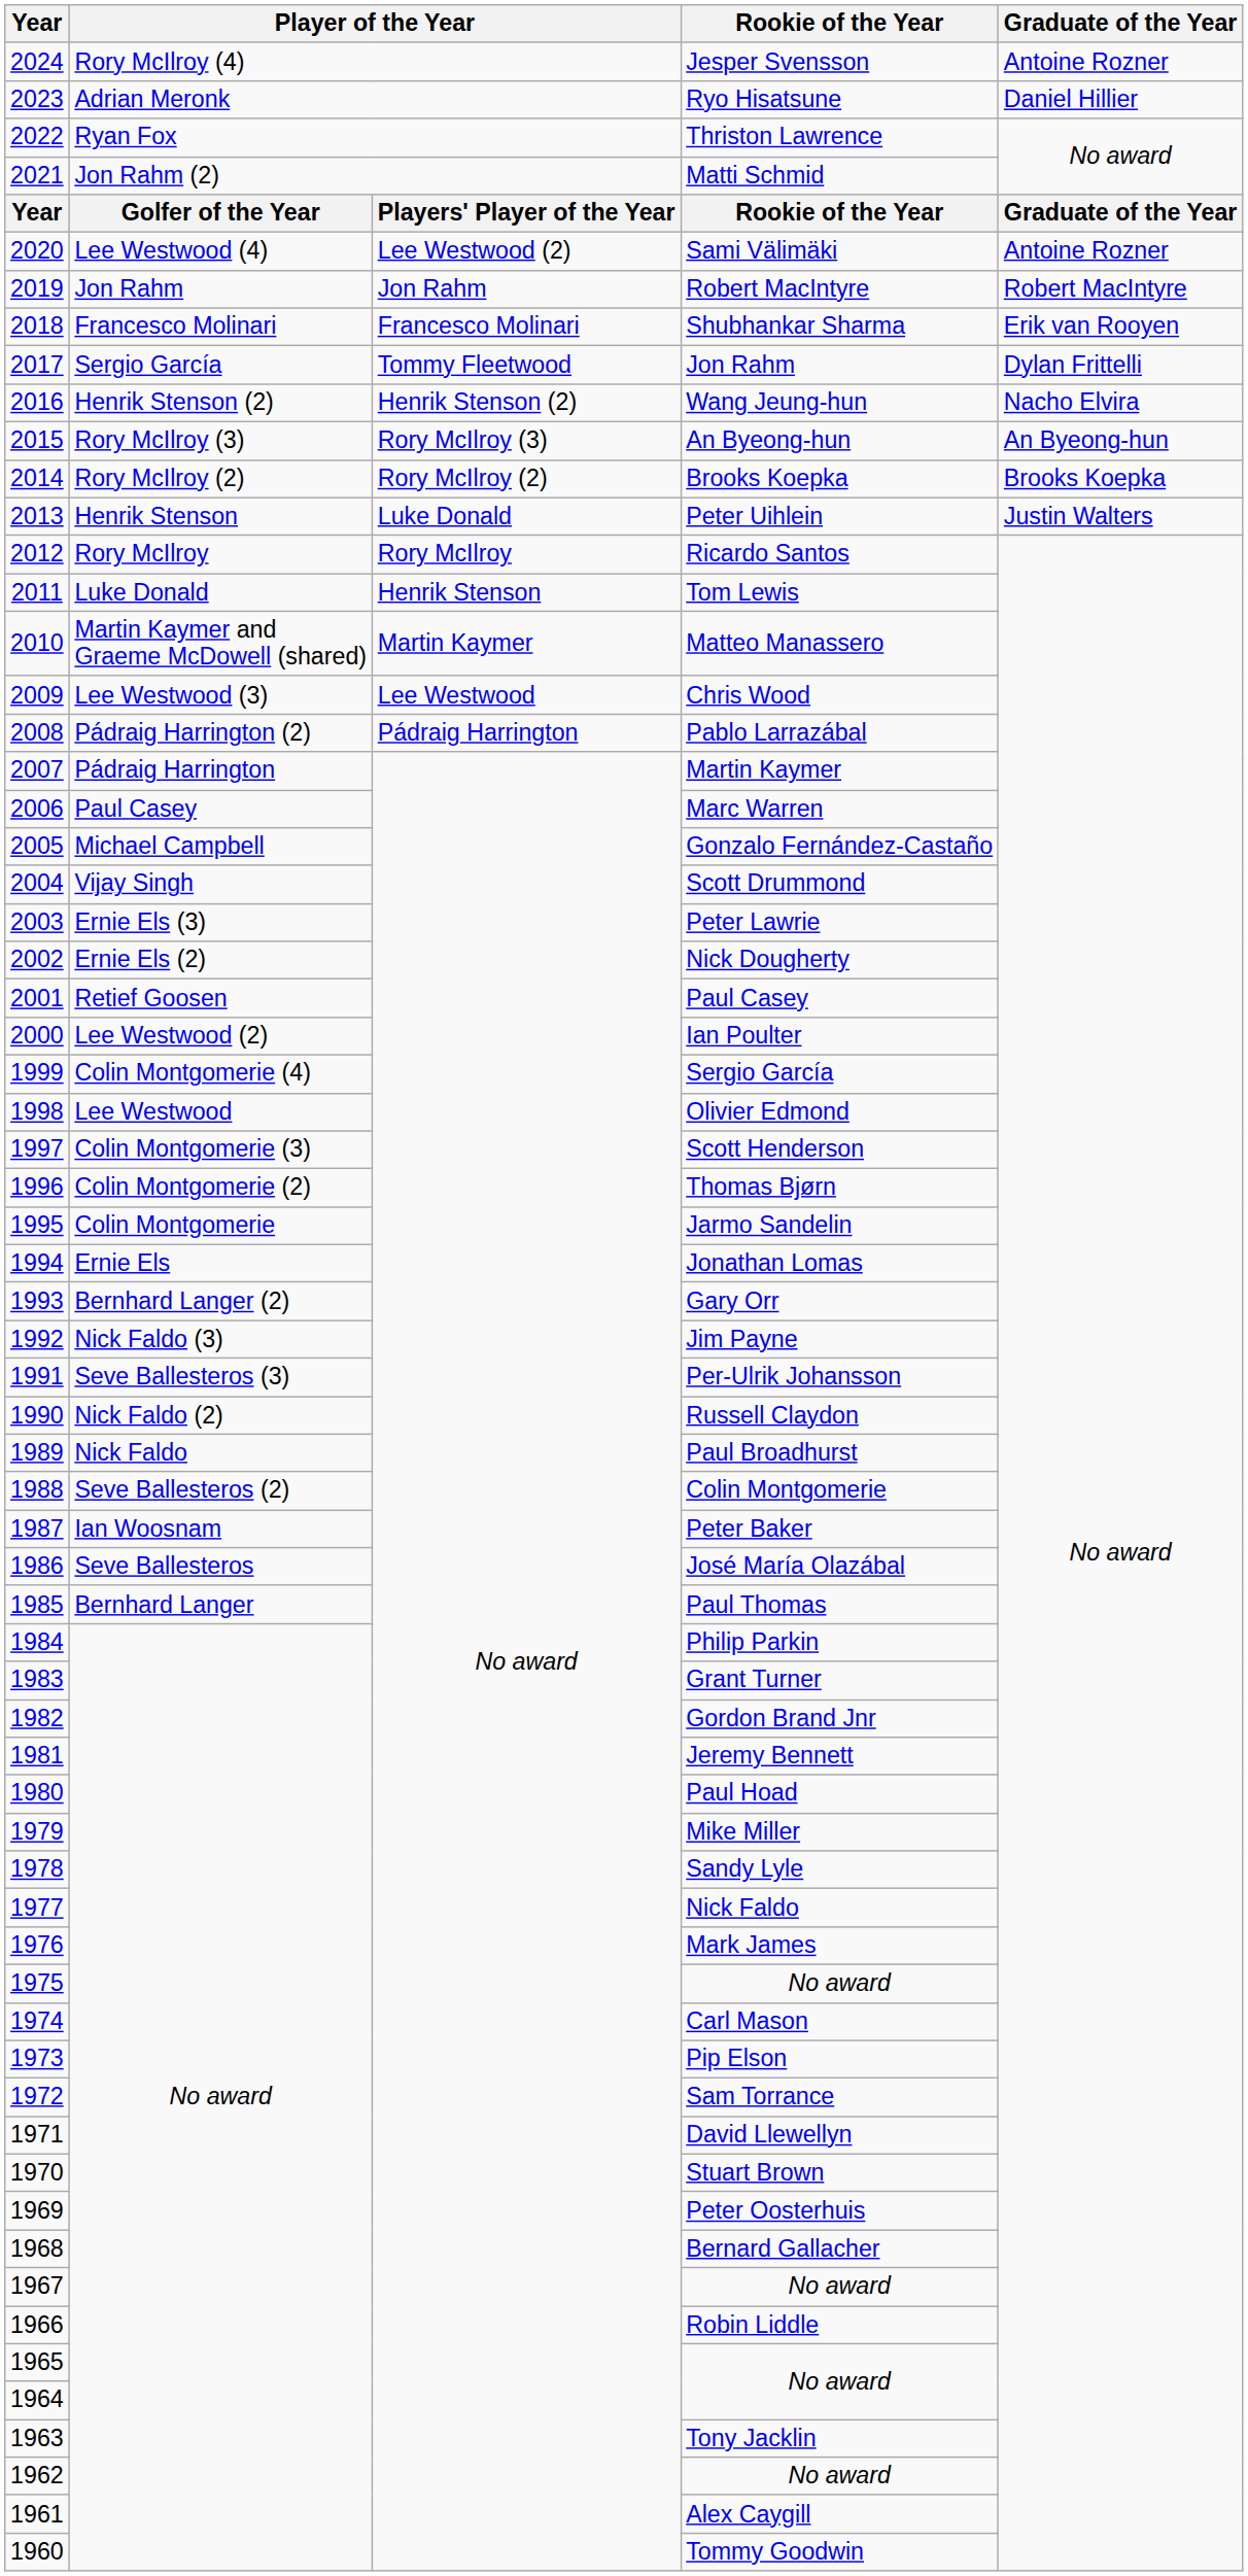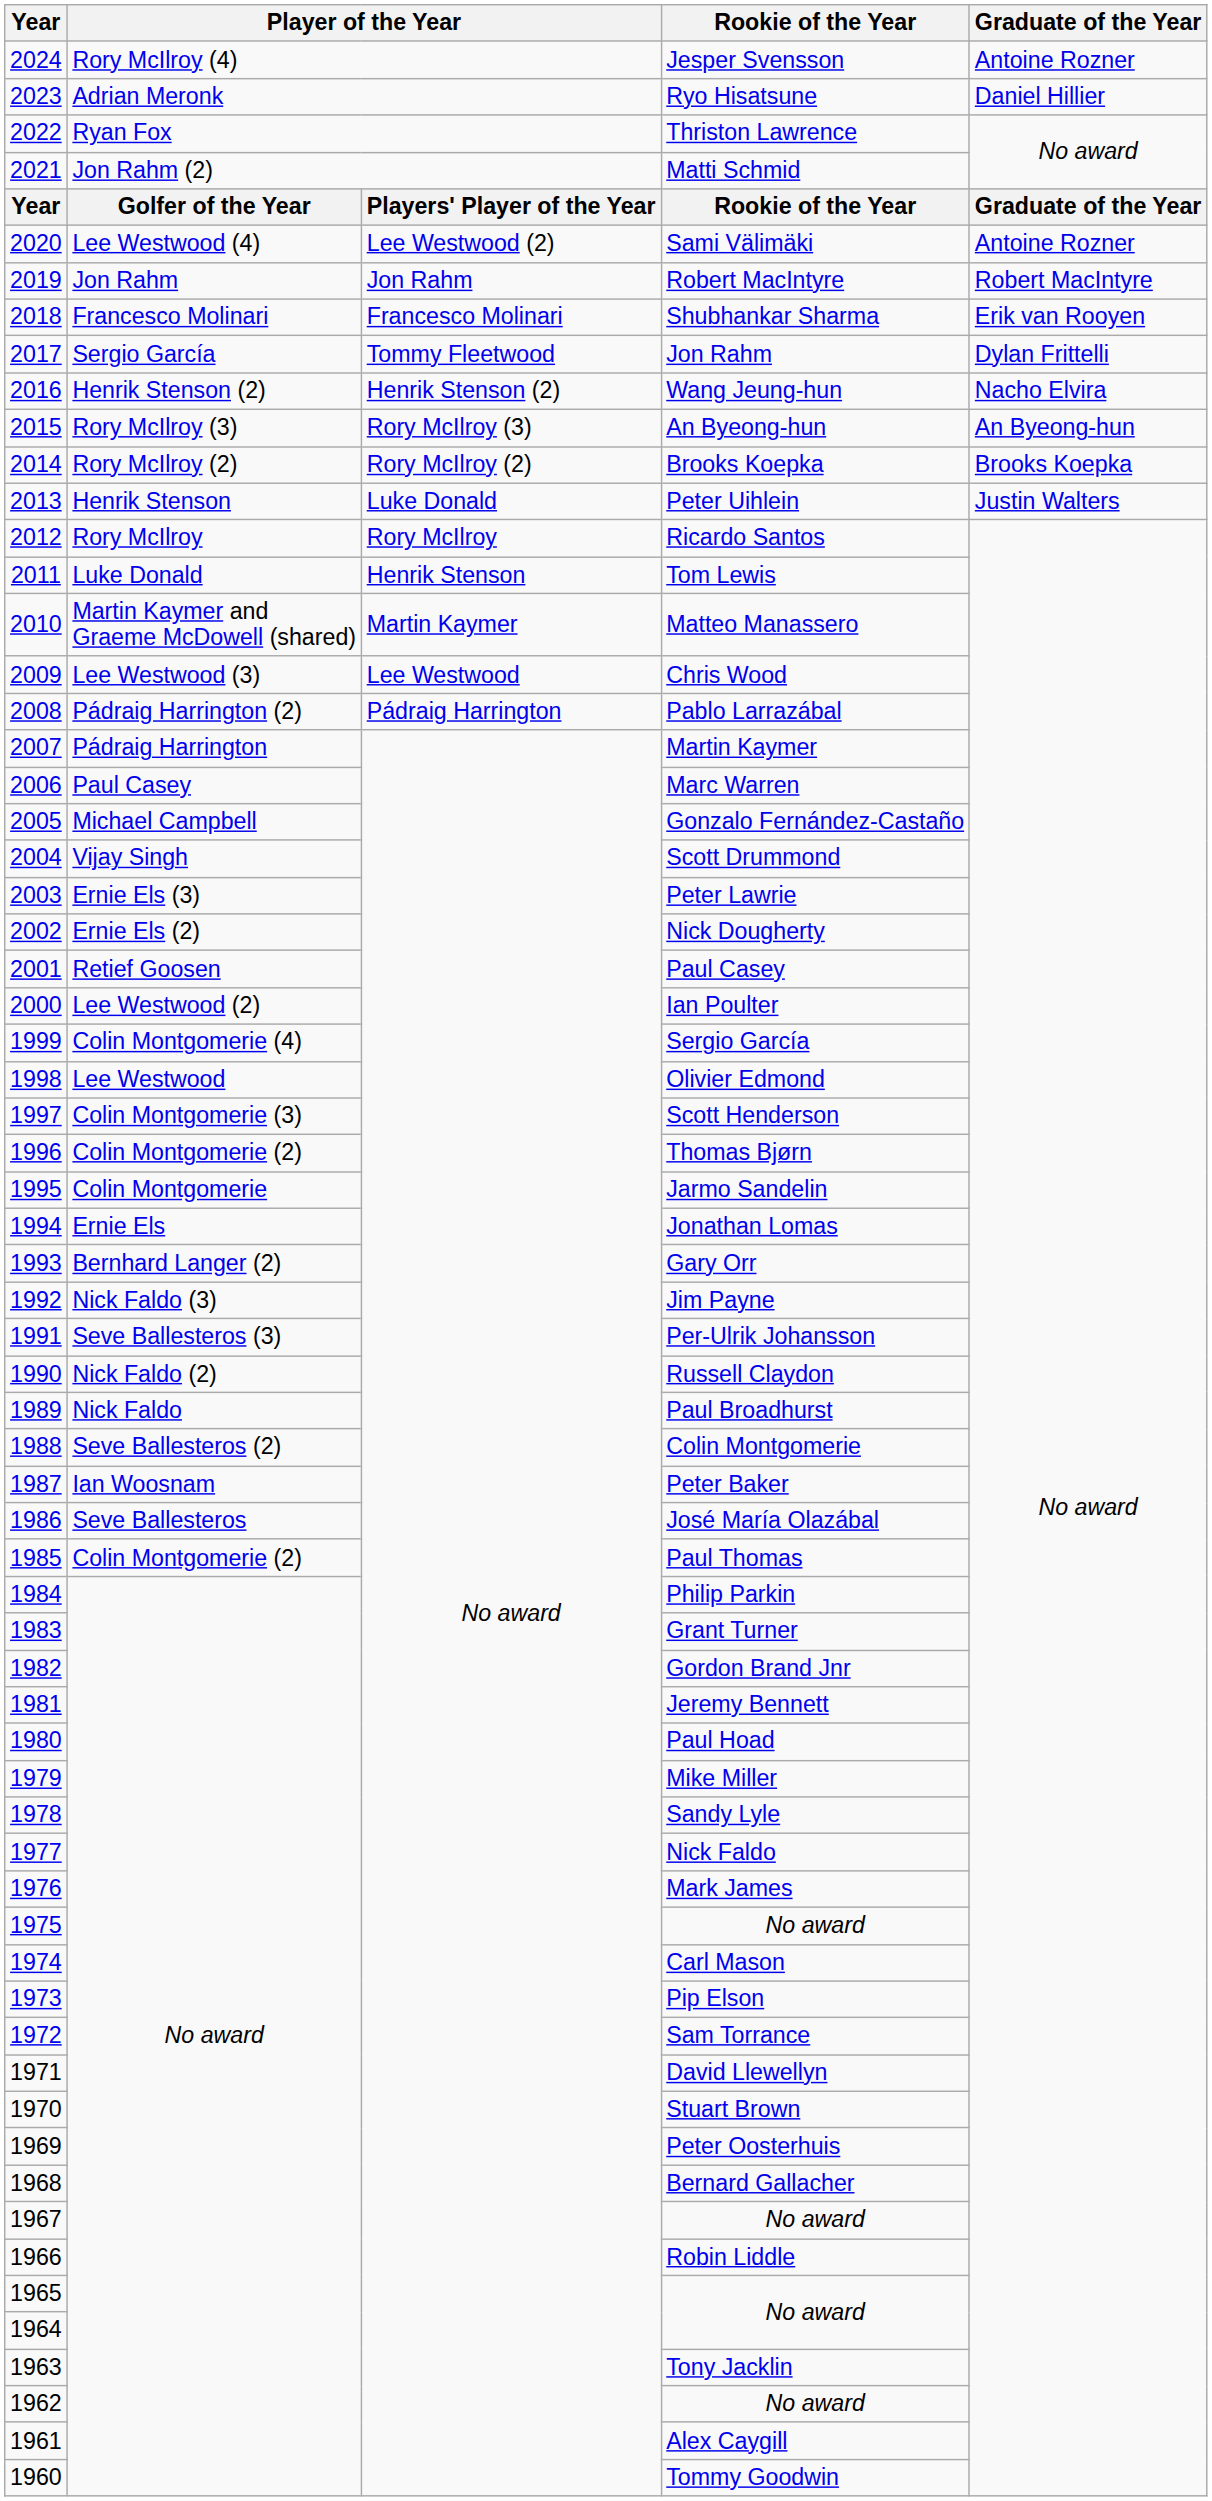 <table class="wikitable">
 <tr>
 <th>Year</th>
 <th colspan=2>Player of the Year</th>
 <th>Rookie of the Year</th>
 <th>Graduate of the Year</th>
 </tr>
 <tr>
 <td align=center><a href='#'>2024</a></td>
 <td colspan=2> <a href='#'>Rory McIlroy</a> (4)</td>
 <td> <a href='#'>Jesper Svensson</a></td>
 <td> <a href='#'>Antoine Rozner</a></td>
 </tr>
 <tr>
 <td align=center><a href='#'>2023</a></td>
 <td colspan=2> <a href='#'>Adrian Meronk</a></td>
 <td> <a href='#'>Ryo Hisatsune</a></td>
 <td> <a href='#'>Daniel Hillier</a></td>
 </tr>
 <tr>
 <td align=center><a href='#'>2022</a></td>
 <td colspan=2> <a href='#'>Ryan Fox</a></td>
 <td> <a href='#'>Thriston Lawrence</a></td>
 <td rowspan=2 align=center><em>No award</em></td>
 </tr>
 <tr>
 <td align=center><a href='#'>2021</a></td>
 <td colspan=2> <a href='#'>Jon Rahm</a> (2)</td>
 <td> <a href='#'>Matti Schmid</a></td>
 </tr>
 <tr>
 <th>Year</th>
 <th>Golfer of the Year</th>
 <th>Players' Player of the Year</th>
 <th>Rookie of the Year</th>
 <th>Graduate of the Year</th>
 </tr>
 <tr>
 <td align=center><a href='#'>2020</a></td>
 <td> <a href='#'>Lee Westwood</a> (4)</td>
 <td> <a href='#'>Lee Westwood</a> (2)</td>
 <td> <a href='#'>Sami Välimäki</a></td>
 <td> <a href='#'>Antoine Rozner</a></td>
 </tr>
 <tr>
 <td align=center><a href='#'>2019</a></td>
 <td> <a href='#'>Jon Rahm</a></td>
 <td> <a href='#'>Jon Rahm</a></td>
 <td> <a href='#'>Robert MacIntyre</a></td>
 <td> <a href='#'>Robert MacIntyre</a></td>
 </tr>
 <tr>
 <td align=center><a href='#'>2018</a></td>
 <td> <a href='#'>Francesco Molinari</a></td>
 <td> <a href='#'>Francesco Molinari</a></td>
 <td> <a href='#'>Shubhankar Sharma</a></td>
 <td> <a href='#'>Erik van Rooyen</a></td>
 </tr>
 <tr>
 <td align=center><a href='#'>2017</a></td>
 <td> <a href='#'>Sergio García</a></td>
 <td> <a href='#'>Tommy Fleetwood</a></td>
 <td> <a href='#'>Jon Rahm</a></td>
 <td> <a href='#'>Dylan Frittelli</a></td>
 </tr>
 <tr>
 <td align=center><a href='#'>2016</a></td>
 <td> <a href='#'>Henrik Stenson</a> (2)</td>
 <td> <a href='#'>Henrik Stenson</a> (2)</td>
 <td> <a href='#'>Wang Jeung-hun</a></td>
 <td> <a href='#'>Nacho Elvira</a></td>
 </tr>
 <tr>
 <td align=center><a href='#'>2015</a></td>
 <td> <a href='#'>Rory McIlroy</a> (3)</td>
 <td> <a href='#'>Rory McIlroy</a> (3)</td>
 <td> <a href='#'>An Byeong-hun</a></td>
 <td> <a href='#'>An Byeong-hun</a></td>
 </tr>
 <tr>
 <td align=center><a href='#'>2014</a></td>
 <td> <a href='#'>Rory McIlroy</a> (2)</td>
 <td> <a href='#'>Rory McIlroy</a> (2)</td>
 <td> <a href='#'>Brooks Koepka</a></td>
 <td> <a href='#'>Brooks Koepka</a></td>
 </tr>
 <tr>
 <td align=center><a href='#'>2013</a></td>
 <td> <a href='#'>Henrik Stenson</a></td>
 <td> <a href='#'>Luke Donald</a></td>
 <td> <a href='#'>Peter Uihlein</a></td>
 <td> <a href='#'>Justin Walters</a></td>
 </tr>
 <tr>
 <td align=center><a href='#'>2012</a></td>
 <td> <a href='#'>Rory McIlroy</a></td>
 <td> <a href='#'>Rory McIlroy</a></td>
 <td> <a href='#'>Ricardo Santos</a></td>
 <td rowspan=53 align=center><em>No award</em></td>
 </tr>
 <tr>
 <td align=center><a href='#'>2011</a></td>
 <td> <a href='#'>Luke Donald</a></td>
 <td> <a href='#'>Henrik Stenson</a></td>
 <td> <a href='#'>Tom Lewis</a></td>
 </tr>
 <tr>
 <td align=center><a href='#'>2010</a></td>
 <td> <a href='#'>Martin Kaymer</a> and<br> <a href='#'>Graeme McDowell</a> (shared)</td>
 <td> <a href='#'>Martin Kaymer</a></td>
 <td> <a href='#'>Matteo Manassero</a></td>
 </tr>
 <tr>
 <td align=center><a href='#'>2009</a></td>
 <td> <a href='#'>Lee Westwood</a> (3)</td>
 <td> <a href='#'>Lee Westwood</a></td>
 <td> <a href='#'>Chris Wood</a></td>
 </tr>
 <tr>
 <td align=center><a href='#'>2008</a></td>
 <td> <a href='#'>Pádraig Harrington</a> (2)</td>
 <td> <a href='#'>Pádraig Harrington</a></td>
 <td> <a href='#'>Pablo Larrazábal</a></td>
 </tr>
 <tr>
 <td align=center><a href='#'>2007</a></td>
 <td> <a href='#'>Pádraig Harrington</a></td>
 <td rowspan=48 align=center><em>No award</em></td>
 <td> <a href='#'>Martin Kaymer</a></td>
 </tr>
 <tr>
 <td align=center><a href='#'>2006</a></td>
 <td> <a href='#'>Paul Casey</a></td>
 <td> <a href='#'>Marc Warren</a></td>
 </tr>
 <tr>
 <td align=center><a href='#'>2005</a></td>
 <td> <a href='#'>Michael Campbell</a></td>
 <td> <a href='#'>Gonzalo Fernández-Castaño</a></td>
 </tr>
 <tr>
 <td align=center><a href='#'>2004</a></td>
 <td> <a href='#'>Vijay Singh</a></td>
 <td> <a href='#'>Scott Drummond</a></td>
 </tr>
 <tr>
 <td align=center><a href='#'>2003</a></td>
 <td> <a href='#'>Ernie Els</a> (3)</td>
 <td> <a href='#'>Peter Lawrie</a></td>
 </tr>
 <tr>
 <td align=center><a href='#'>2002</a></td>
 <td> <a href='#'>Ernie Els</a> (2)</td>
 <td> <a href='#'>Nick Dougherty</a></td>
 </tr>
 <tr>
 <td align=center><a href='#'>2001</a></td>
 <td> <a href='#'>Retief Goosen</a></td>
 <td> <a href='#'>Paul Casey</a></td>
 </tr>
 <tr>
 <td align=center><a href='#'>2000</a></td>
 <td> <a href='#'>Lee Westwood</a> (2)</td>
 <td> <a href='#'>Ian Poulter</a></td>
 </tr>
 <tr>
 <td align=center><a href='#'>1999</a></td>
 <td> <a href='#'>Colin Montgomerie</a> (4)</td>
 <td> <a href='#'>Sergio García</a></td>
 </tr>
 <tr>
 <td align=center><a href='#'>1998</a></td>
 <td> <a href='#'>Lee Westwood</a></td>
 <td> <a href='#'>Olivier Edmond</a></td>
 </tr>
 <tr>
 <td align=center><a href='#'>1997</a></td>
 <td> <a href='#'>Colin Montgomerie</a> (3)</td>
 <td> <a href='#'>Scott Henderson</a></td>
 </tr>
 <tr>
 <td align=center><a href='#'>1996</a></td>
 <td> <a href='#'>Colin Montgomerie</a> (2)</td>
 <td> <a href='#'>Thomas Bjørn</a></td>
 </tr>
 <tr>
 <td align=center><a href='#'>1995</a></td>
 <td> <a href='#'>Colin Montgomerie</a></td>
 <td> <a href='#'>Jarmo Sandelin</a></td>
 </tr>
 <tr>
 <td align=center><a href='#'>1994</a></td>
 <td> <a href='#'>Ernie Els</a></td>
 <td> <a href='#'>Jonathan Lomas</a></td>
 </tr>
 <tr>
 <td align=center><a href='#'>1993</a></td>
 <td> <a href='#'>Bernhard Langer</a> (2)</td>
 <td> <a href='#'>Gary Orr</a></td>
 </tr>
 <tr>
 <td align=center><a href='#'>1992</a></td>
 <td> <a href='#'>Nick Faldo</a> (3)</td>
 <td> <a href='#'>Jim Payne</a></td>
 </tr>
 <tr>
 <td align=center><a href='#'>1991</a></td>
 <td> <a href='#'>Seve Ballesteros</a> (3)</td>
 <td> <a href='#'>Per-Ulrik Johansson</a></td>
 </tr>
 <tr>
 <td align=center><a href='#'>1990</a></td>
 <td> <a href='#'>Nick Faldo</a> (2)</td>
 <td> <a href='#'>Russell Claydon</a></td>
 </tr>
 <tr>
 <td align=center><a href='#'>1989</a></td>
 <td> <a href='#'>Nick Faldo</a></td>
 <td> <a href='#'>Paul Broadhurst</a></td>
 </tr>
 <tr>
 <td align=center><a href='#'>1988</a></td>
 <td> <a href='#'>Seve Ballesteros</a> (2)</td>
 <td> <a href='#'>Colin Montgomerie</a></td>
 </tr>
 <tr>
 <td align=center><a href='#'>1987</a></td>
 <td> <a href='#'>Ian Woosnam</a></td>
 <td> <a href='#'>Peter Baker</a></td>
 </tr>
 <tr>
 <td align=center><a href='#'>1986</a></td>
 <td> <a href='#'>Seve Ballesteros</a></td>
 <td> <a href='#'>José María Olazábal</a></td>
 </tr>
 <tr>
 <td align=center><a href='#'>1985</a></td>
-<td> <a href='#'>Bernhard Langer</a></td>
+<td> <a href='#'>Colin Montgomerie</a> (2)</td>
 <td> <a href='#'>Paul Thomas</a></td>
 </tr>
 <tr>
 <td align=center><a href='#'>1984</a></td>
 <td rowspan=25 align=center><em>No award</em></td>
 <td> <a href='#'>Philip Parkin</a></td>
 </tr>
 <tr>
 <td align=center><a href='#'>1983</a></td>
 <td> <a href='#'>Grant Turner</a></td>
 </tr>
 <tr>
 <td align=center><a href='#'>1982</a></td>
 <td> <a href='#'>Gordon Brand Jnr</a></td>
 </tr>
 <tr>
 <td align=center><a href='#'>1981</a></td>
 <td> <a href='#'>Jeremy Bennett</a></td>
 </tr>
 <tr>
 <td align=center><a href='#'>1980</a></td>
 <td> <a href='#'>Paul Hoad</a></td>
 </tr>
 <tr>
 <td align=center><a href='#'>1979</a></td>
 <td> <a href='#'>Mike Miller</a></td>
 </tr>
 <tr>
 <td align=center><a href='#'>1978</a></td>
 <td> <a href='#'>Sandy Lyle</a></td>
 </tr>
 <tr>
 <td align=center><a href='#'>1977</a></td>
 <td> <a href='#'>Nick Faldo</a></td>
 </tr>
 <tr>
 <td align=center><a href='#'>1976</a></td>
 <td> <a href='#'>Mark James</a></td>
 </tr>
 <tr>
 <td align=center><a href='#'>1975</a></td>
 <td align=center><em>No award</em></td>
 </tr>
 <tr>
 <td align=center><a href='#'>1974</a></td>
 <td> <a href='#'>Carl Mason</a></td>
 </tr>
 <tr>
 <td align=center><a href='#'>1973</a></td>
 <td> <a href='#'>Pip Elson</a></td>
 </tr>
 <tr>
 <td align=center><a href='#'>1972</a></td>
 <td> <a href='#'>Sam Torrance</a></td>
 </tr>
 <tr>
 <td align=center>1971</td>
 <td> <a href='#'>David Llewellyn</a></td>
 </tr>
 <tr>
 <td align=center>1970</td>
 <td> <a href='#'>Stuart Brown</a></td>
 </tr>
 <tr>
 <td align=center>1969</td>
 <td> <a href='#'>Peter Oosterhuis</a></td>
 </tr>
 <tr>
 <td align=center>1968</td>
 <td> <a href='#'>Bernard Gallacher</a></td>
 </tr>
 <tr>
 <td align=center>1967</td>
 <td align=center><em>No award</em></td>
 </tr>
 <tr>
 <td align=center>1966</td>
 <td> <a href='#'>Robin Liddle</a></td>
 </tr>
 <tr>
 <td align=center>1965</td>
 <td align=center rowspan=2><em>No award</em></td>
 </tr>
 <tr>
 <td align=center>1964</td>
 </tr>
 <tr>
 <td align=center>1963</td>
 <td> <a href='#'>Tony Jacklin</a></td>
 </tr>
 <tr>
 <td align=center>1962</td>
 <td align=center><em>No award</em></td>
 </tr>
 <tr>
 <td align=center>1961</td>
 <td> <a href='#'>Alex Caygill</a></td>
 </tr>
 <tr>
 <td align=center>1960</td>
 <td> <a href='#'>Tommy Goodwin</a></td>
 </tr>
 </table>
